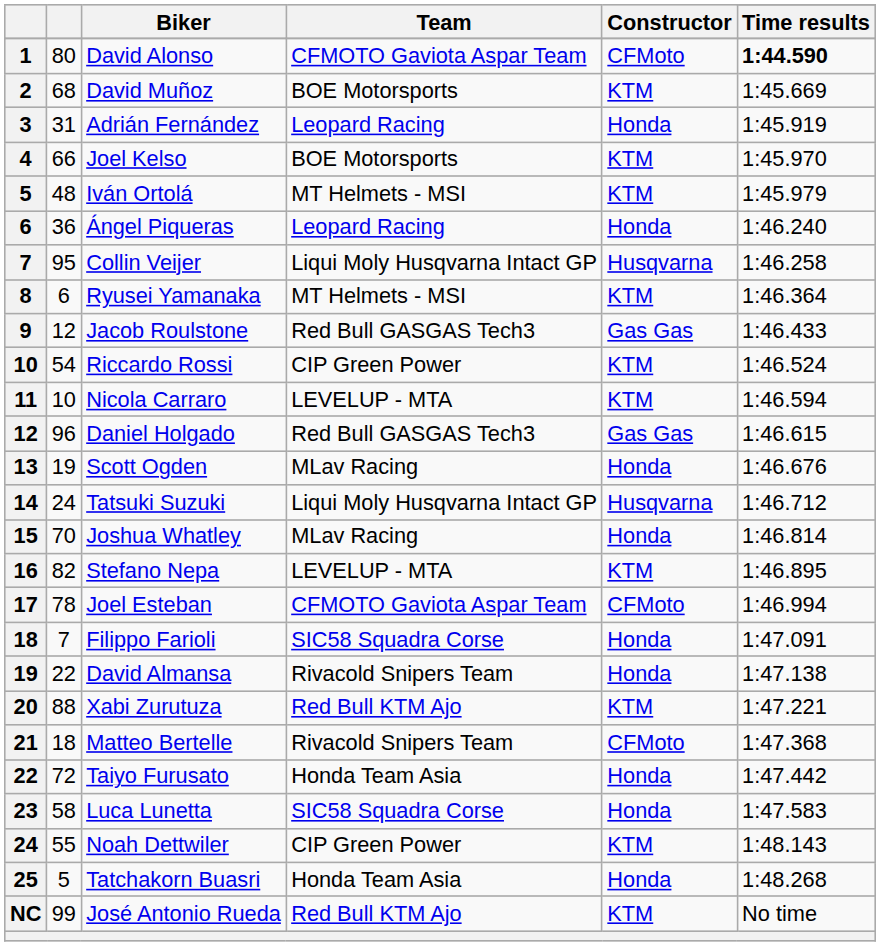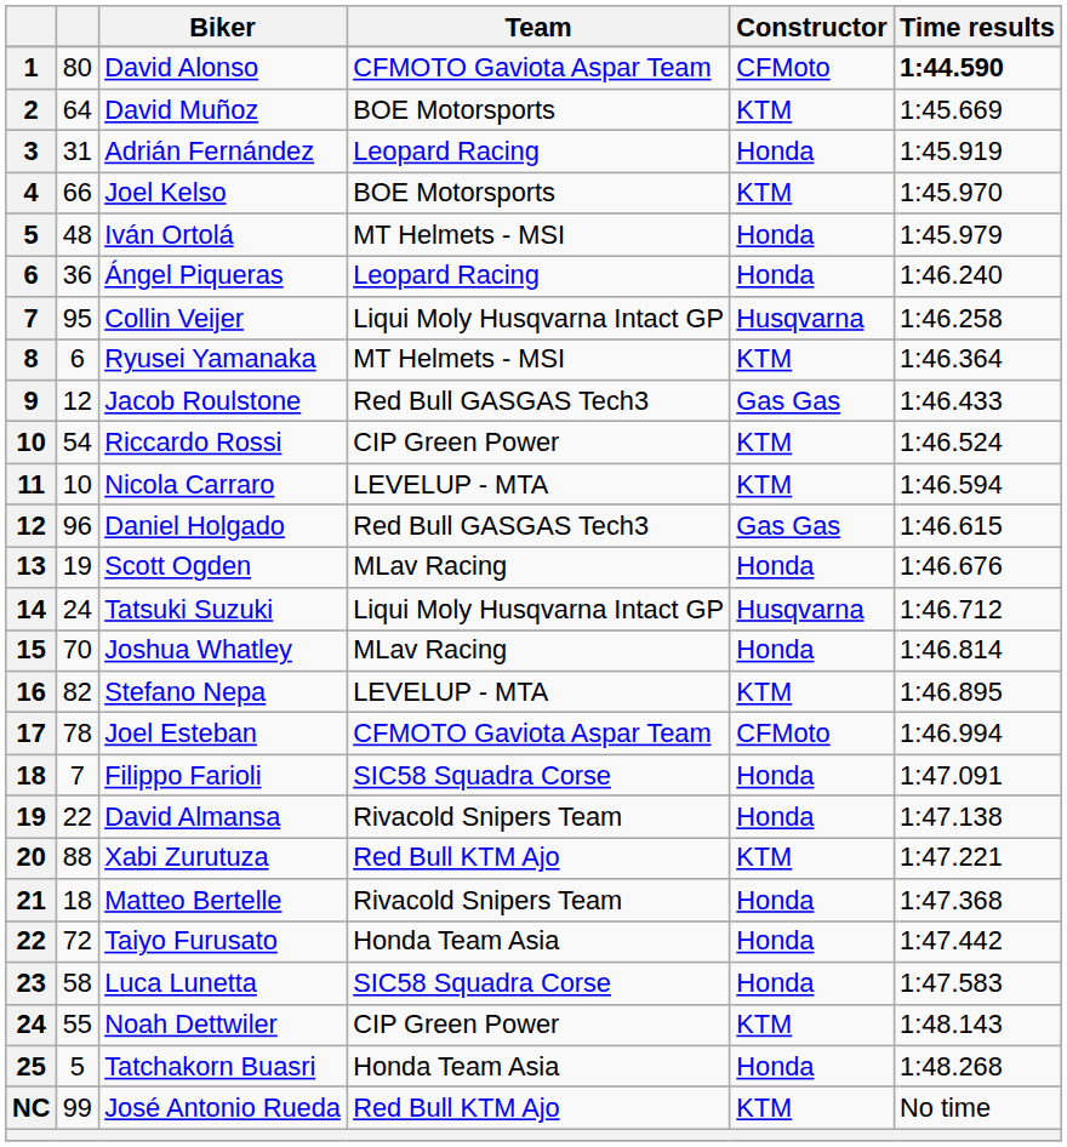 <table class="wikitable sortable" style="font-size: 85%;">
 <tr>
 <th rowspan="2"></th>
 <th rowspan="2"></th>
 <th rowspan="2">Biker</th>
 <th rowspan="2">Team</th>
 <th rowspan="2">Constructor</th>
 </tr>
 <tr>
 <th scope="col">Time results</th>
 </tr>
 <tr>
 </tr>
 <tr>
 <th scope="row">1</th>
 <td align="center">80</td>
 <td> <a href='#'>David Alonso</a></td>
 <td><a href='#'>CFMOTO Gaviota Aspar Team</a></td>
 <td><a href='#'>CFMoto</a></td>
 <td><strong>1:44.590</strong></td>
 </tr>
 <tr>
 <th scope="row">2</th>
-<td align="center">68</td>
+<td align="center">64</td>
 <td> <a href='#'>David Muñoz</a></td>
 <td>BOE Motorsports</td>
 <td><a href='#'>KTM</a></td>
 <td>1:45.669</td>
 </tr>
 <tr>
 <th scope="row">3</th>
 <td align="center">31</td>
 <td> <a href='#'>Adrián Fernández</a></td>
 <td><a href='#'>Leopard Racing</a></td>
 <td><a href='#'>Honda</a></td>
 <td>1:45.919</td>
 </tr>
 <tr>
 <th scope="row">4</th>
 <td align="center">66</td>
 <td> <a href='#'>Joel Kelso</a></td>
 <td>BOE Motorsports</td>
 <td><a href='#'>KTM</a></td>
 <td>1:45.970</td>
 </tr>
 <tr>
 <th scope="row">5</th>
 <td align="center">48</td>
 <td> <a href='#'>Iván Ortolá</a></td>
 <td>MT Helmets - MSI</td>
-<td><a href='#'>KTM</a></td>
+<td><a href='#'>Honda</a></td>
 <td>1:45.979</td>
 </tr>
 <tr>
 <th scope="row">6</th>
 <td align="center">36</td>
 <td> <a href='#'>Ángel Piqueras</a></td>
 <td><a href='#'>Leopard Racing</a></td>
 <td><a href='#'>Honda</a></td>
 <td>1:46.240</td>
 </tr>
 <tr>
 <th scope="row">7</th>
 <td align="center">95</td>
 <td> <a href='#'>Collin Veijer</a></td>
 <td>Liqui Moly Husqvarna Intact GP</td>
 <td><a href='#'>Husqvarna</a></td>
 <td>1:46.258</td>
 </tr>
 <tr>
 <th scope="row">8</th>
 <td align="center">6</td>
 <td> <a href='#'>Ryusei Yamanaka</a></td>
 <td>MT Helmets - MSI</td>
 <td><a href='#'>KTM</a></td>
 <td>1:46.364</td>
 </tr>
 <tr>
 <th scope="row">9</th>
 <td align="center">12</td>
 <td> <a href='#'>Jacob Roulstone</a></td>
 <td>Red Bull GASGAS Tech3</td>
 <td><a href='#'>Gas Gas</a></td>
 <td>1:46.433</td>
 </tr>
 <tr>
 <th scope="row">10</th>
 <td align="center">54</td>
 <td> <a href='#'>Riccardo Rossi</a></td>
 <td>CIP Green Power</td>
 <td><a href='#'>KTM</a></td>
 <td>1:46.524</td>
 </tr>
 <tr>
 <th scope="row">11</th>
 <td align="center">10</td>
 <td> <a href='#'>Nicola Carraro</a></td>
 <td>LEVELUP - MTA</td>
 <td><a href='#'>KTM</a></td>
 <td>1:46.594</td>
 </tr>
 <tr>
 <th scope="row">12</th>
 <td align="center">96</td>
 <td> <a href='#'>Daniel Holgado</a></td>
 <td>Red Bull GASGAS Tech3</td>
 <td><a href='#'>Gas Gas</a></td>
 <td>1:46.615</td>
 </tr>
 <tr>
 <th scope="row">13</th>
 <td align="center">19</td>
 <td> <a href='#'>Scott Ogden</a></td>
 <td>MLav Racing</td>
 <td><a href='#'>Honda</a></td>
 <td>1:46.676</td>
 </tr>
 <tr>
 <th scope="row">14</th>
 <td align="center">24</td>
 <td> <a href='#'>Tatsuki Suzuki</a></td>
 <td>Liqui Moly Husqvarna Intact GP</td>
 <td><a href='#'>Husqvarna</a></td>
 <td>1:46.712</td>
 </tr>
 <tr>
 <th scope="row">15</th>
 <td align="center">70</td>
 <td> <a href='#'>Joshua Whatley</a></td>
 <td>MLav Racing</td>
 <td><a href='#'>Honda</a></td>
 <td>1:46.814</td>
 </tr>
 <tr>
 <th scope="row">16</th>
 <td align="center">82</td>
 <td> <a href='#'>Stefano Nepa</a></td>
 <td>LEVELUP - MTA</td>
 <td><a href='#'>KTM</a></td>
 <td>1:46.895</td>
 </tr>
 <tr>
 <th scope="row">17</th>
 <td align="center">78</td>
 <td> <a href='#'>Joel Esteban</a></td>
 <td><a href='#'>CFMOTO Gaviota Aspar Team</a></td>
 <td><a href='#'>CFMoto</a></td>
 <td>1:46.994</td>
 </tr>
 <tr>
 <th scope="row">18</th>
 <td align="center">7</td>
 <td> <a href='#'>Filippo Farioli</a></td>
 <td><a href='#'>SIC58 Squadra Corse</a></td>
 <td><a href='#'>Honda</a></td>
 <td>1:47.091</td>
 </tr>
 <tr>
 <th scope="row">19</th>
 <td align="center">22</td>
 <td> <a href='#'>David Almansa</a></td>
 <td>Rivacold Snipers Team</td>
 <td><a href='#'>Honda</a></td>
 <td>1:47.138</td>
 </tr>
 <tr>
 <th scope="row">20</th>
 <td align="center">88</td>
 <td> <a href='#'>Xabi Zurutuza</a></td>
 <td><a href='#'>Red Bull KTM Ajo</a></td>
 <td><a href='#'>KTM</a></td>
 <td>1:47.221</td>
 </tr>
 <tr>
 <th scope="row">21</th>
 <td align="center">18</td>
 <td> <a href='#'>Matteo Bertelle</a></td>
 <td>Rivacold Snipers Team</td>
-<td><a href='#'>CFMoto</a></td>
+<td><a href='#'>Honda</a></td>
 <td>1:47.368</td>
 </tr>
 <tr>
 <th scope="row">22</th>
 <td align="center">72</td>
 <td> <a href='#'>Taiyo Furusato</a></td>
 <td>Honda Team Asia</td>
 <td><a href='#'>Honda</a></td>
 <td>1:47.442</td>
 </tr>
 <tr>
 <th scope="row">23</th>
 <td align="center">58</td>
 <td> <a href='#'>Luca Lunetta</a></td>
 <td><a href='#'>SIC58 Squadra Corse</a></td>
 <td><a href='#'>Honda</a></td>
 <td>1:47.583</td>
 </tr>
 <tr>
 <th scope="row">24</th>
 <td align="center">55</td>
 <td> <a href='#'>Noah Dettwiler</a></td>
 <td>CIP Green Power</td>
 <td><a href='#'>KTM</a></td>
 <td>1:48.143</td>
 </tr>
 <tr>
 <th scope="row">25</th>
 <td align="center">5</td>
 <td> <a href='#'>Tatchakorn Buasri</a></td>
 <td>Honda Team Asia</td>
 <td><a href='#'>Honda</a></td>
 <td>1:48.268</td>
 </tr>
 <tr>
 <th scope="row">NC</th>
 <td align="center">99</td>
 <td> <a href='#'>José Antonio Rueda</a></td>
 <td><a href='#'>Red Bull KTM Ajo</a></td>
 <td><a href='#'>KTM</a></td>
 <td>No time</td>
 </tr>
 <tr>
 <th colspan="7"></th>
 </tr>
 </table>
